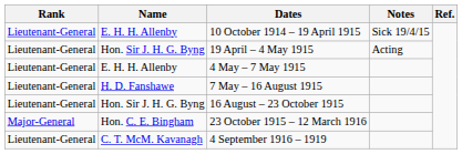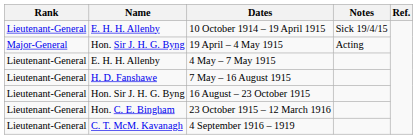 <table class="wikitable"width=>
 <tr>
 <th style=>Rank</th>
 <th style=>Name</th>
 <th style=>Dates</th>
 <th style=>Notes</th>
 <th style=>Ref.</th>
 </tr>
 <tr>
 <td><a href='#'>Lieutenant-General</a></td>
 <td><a href='#'>E. H. H. Allenby</a></td>
 <td>10 October 1914 – 19 April 1915</td>
 <td>Sick 19/4/15</td>
 <td rowspan=7></td>
 </tr>
 <tr>
-<td>Lieutenant-General</td>
+<td><a href='#'>Major-General</a></td>
 <td>Hon. <a href='#'>Sir J. H. G. Byng</a></td>
 <td>19 April – 4 May 1915</td>
 <td>Acting</td>
 </tr>
 <tr>
 <td>Lieutenant-General</td>
 <td>E. H. H. Allenby</td>
 <td>4 May – 7 May 1915</td>
 <td></td>
 </tr>
 <tr>
 <td>Lieutenant-General</td>
 <td><a href='#'>H. D. Fanshawe</a></td>
 <td>7 May – 16 August 1915</td>
 <td></td>
 </tr>
 <tr>
 <td>Lieutenant-General</td>
 <td>Hon. Sir J. H. G. Byng</td>
 <td>16 August – 23 October 1915</td>
 <td></td>
 </tr>
 <tr>
-<td><a href='#'>Major-General</a></td>
+<td>Lieutenant-General</td>
 <td>Hon. <a href='#'>C. E. Bingham</a></td>
 <td>23 October 1915 – 12 March 1916</td>
 <td></td>
 </tr>
 <tr>
 <td>Lieutenant-General</td>
 <td><a href='#'>C. T. McM. Kavanagh</a></td>
 <td>4 September 1916 – 1919</td>
 <td></td>
 </tr>
 </table>
